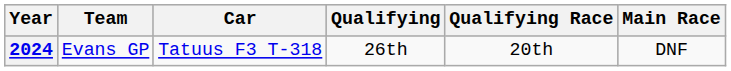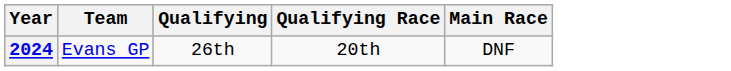 <table class="wikitable" style="text-align:center; font-size:90%">
 <tr>
 <th>Year</th>
 <th>Team</th>
-<th>Car</th>
 <th>Qualifying</th>
 <th>Qualifying Race</th>
 <th>Main Race</th>
 </tr>
 <tr>
 <th><a href='#'>2024</a></th>
 <td align="left"> <a href='#'>Evans GP</a></td>
-<td align="left"><a href='#'>Tatuus F3 T-318</a></td>
 <td>26th</td>
 <td>20th</td>
 <td>DNF</td>
 </tr>
 </table>
